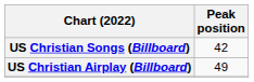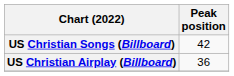 <table class="wikitable sortable plainrowheaders" style="text-align:center">
 <tr>
 <th scope="col">Chart (2022)</th>
 <th scope="col">Peak<br> position</th>
 </tr>
 <tr>
 <th scope="row">US <a href='#'>Christian Songs</a> (<a href='#'><em>Billboard</em></a>)</th>
 <td>42</td>
 </tr>
 <tr>
 <th scope="row">US <a href='#'>Christian Airplay</a> (<a href='#'><em>Billboard</em></a>)</th>
-<td>49</td>
+<td>36</td>
 </tr>
 <tr>
 </tr>
 </table>
